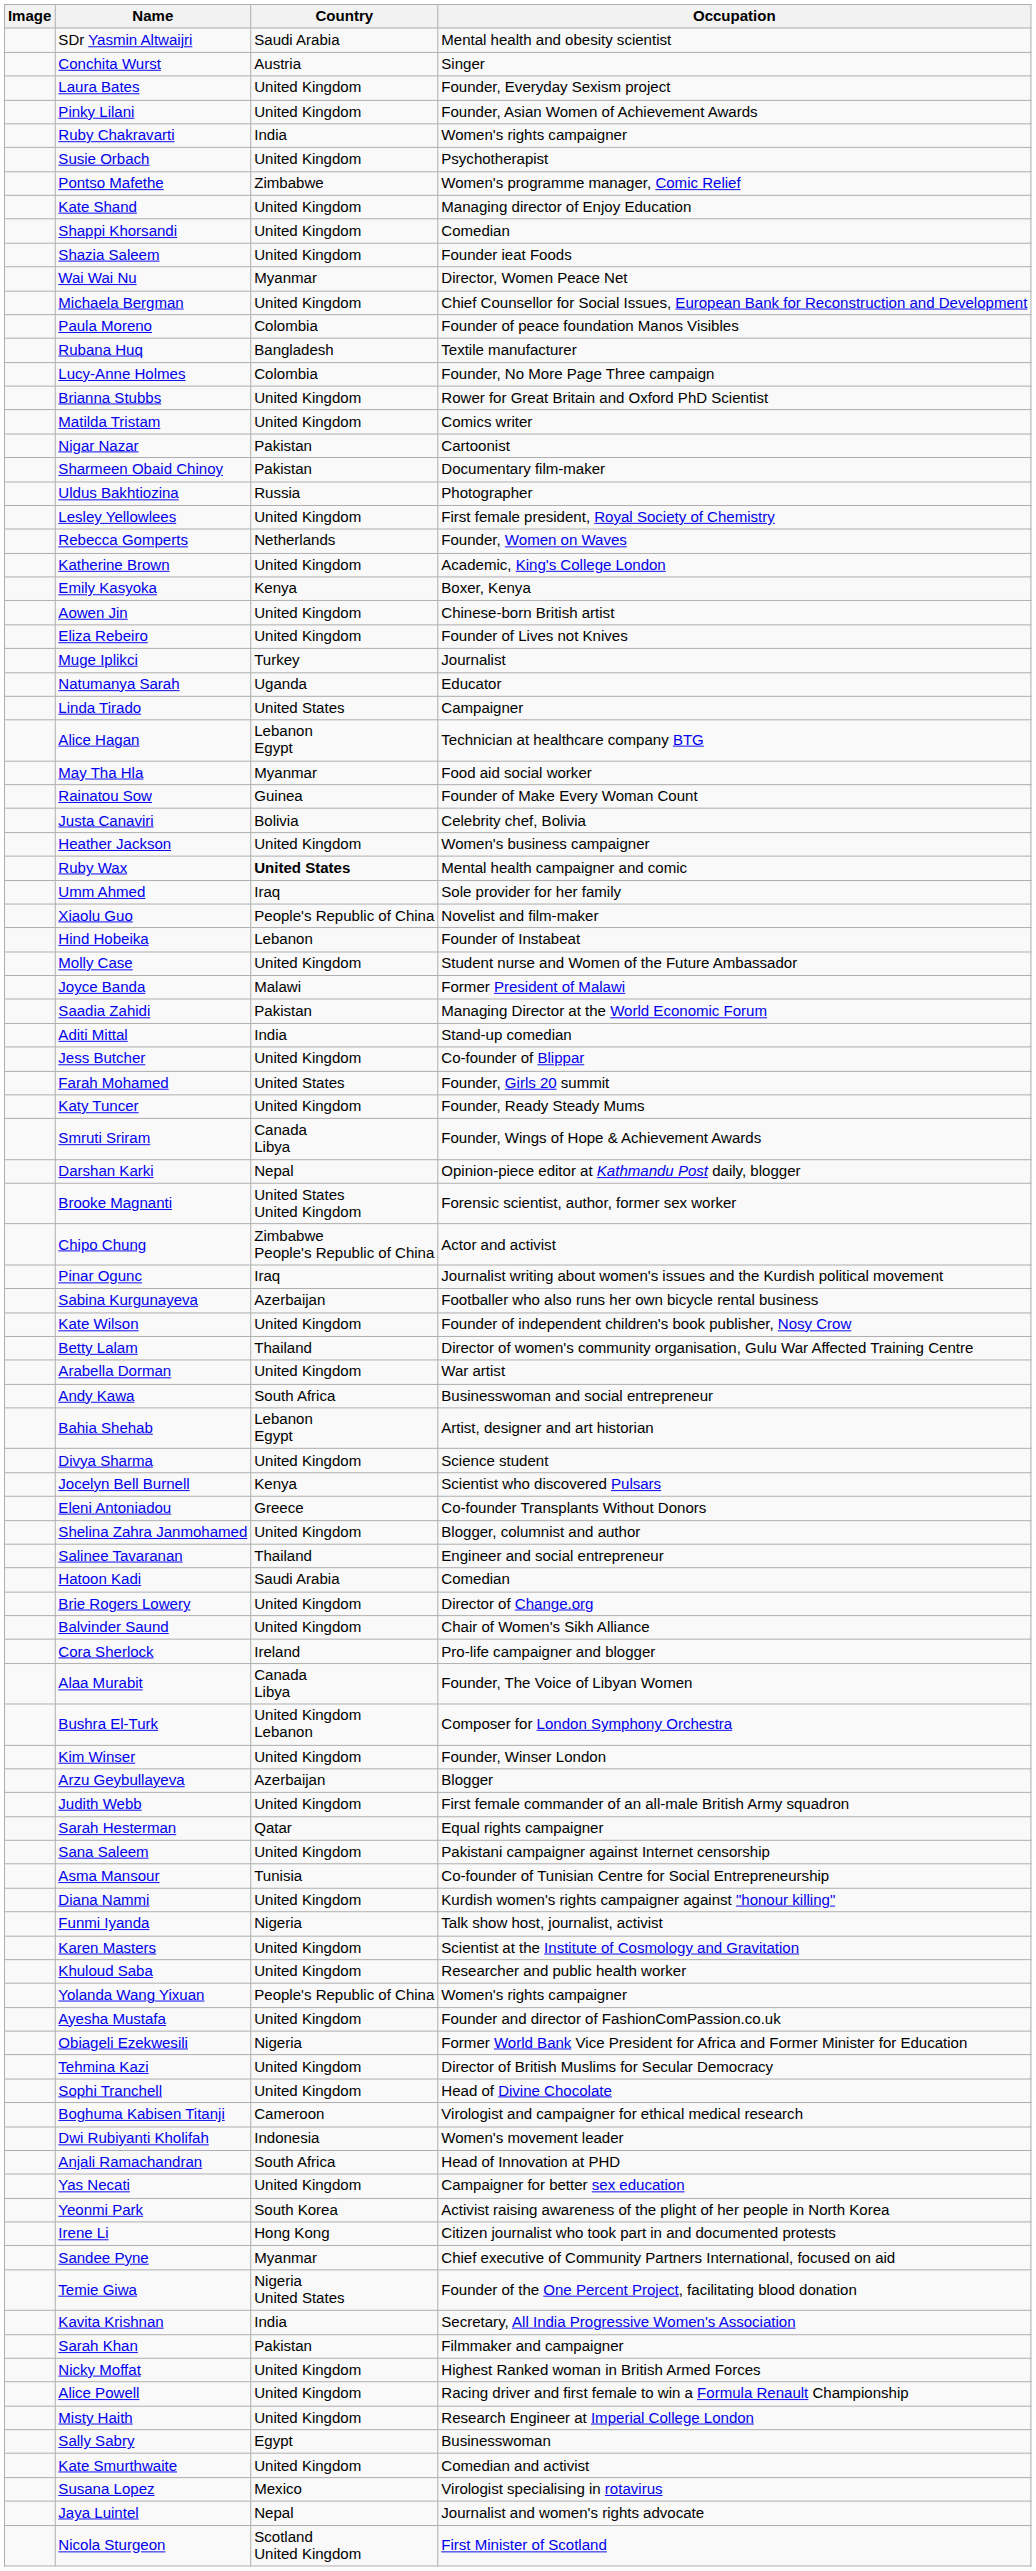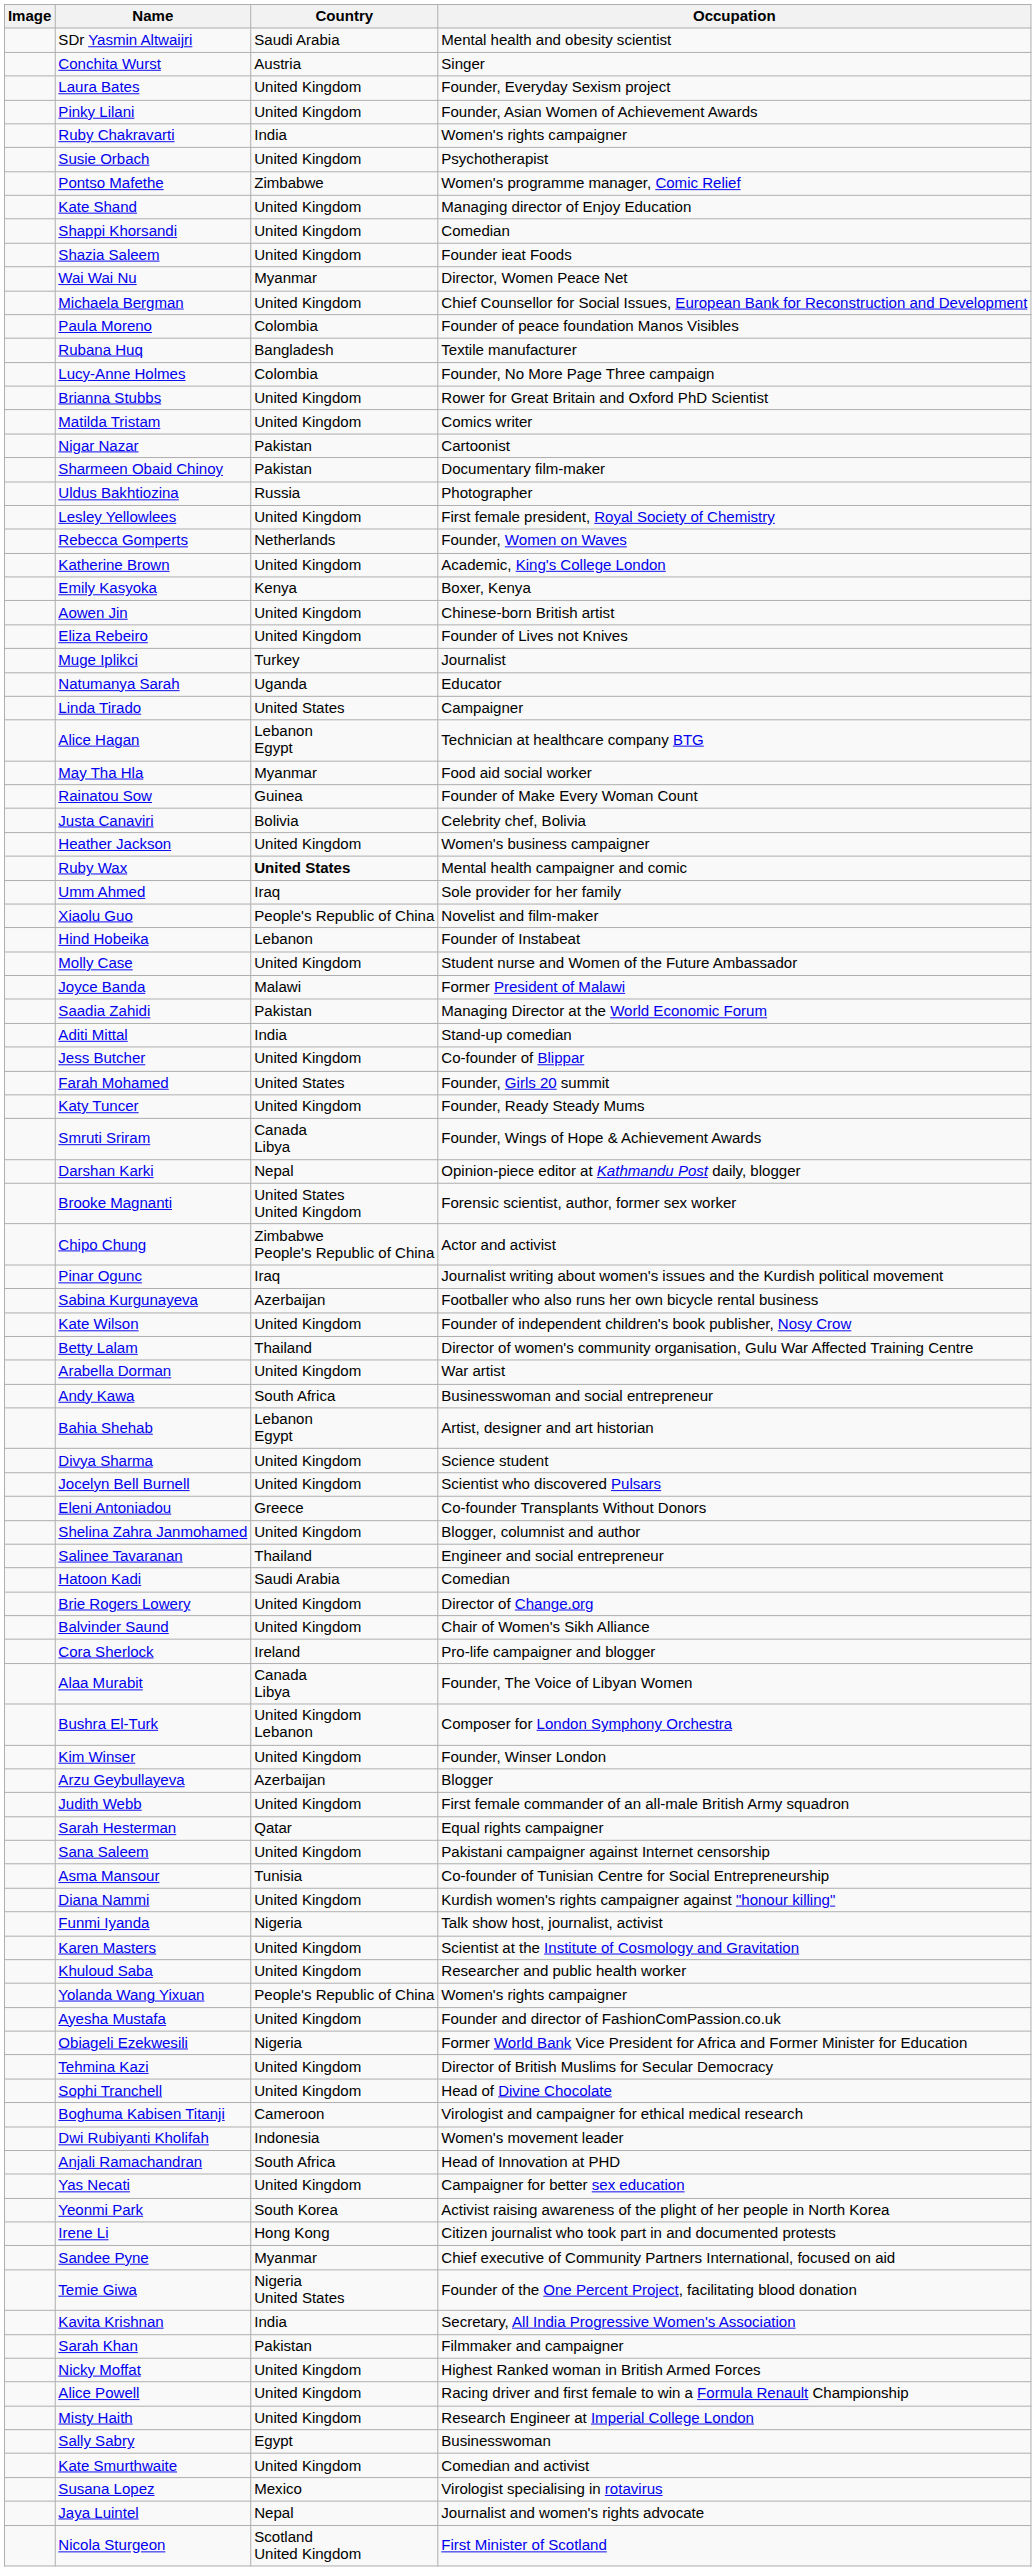 <table class="wikitable sortable">
 <tr>
 <th>Image</th>
 <th>Name</th>
 <th>Country</th>
 <th>Occupation</th>
 </tr>
 <tr>
 <td></td>
 <td>SDr <a href='#'>Yasmin Altwaijri</a></td>
 <td>Saudi Arabia</td>
 <td>Mental health and obesity scientist</td>
 </tr>
 <tr>
 <td></td>
 <td><a href='#'>Conchita Wurst</a></td>
 <td>Austria</td>
 <td>Singer</td>
 </tr>
 <tr>
 <td></td>
 <td><a href='#'>Laura Bates</a></td>
 <td>United Kingdom</td>
 <td>Founder, Everyday Sexism project</td>
 </tr>
 <tr>
 <td></td>
 <td><a href='#'>Pinky Lilani</a></td>
 <td>United Kingdom</td>
 <td>Founder, Asian Women of Achievement Awards</td>
 </tr>
 <tr>
 <td></td>
 <td><a href='#'>Ruby Chakravarti</a></td>
 <td>India</td>
 <td>Women's rights campaigner</td>
 </tr>
 <tr>
 <td></td>
 <td><a href='#'>Susie Orbach</a></td>
 <td>United Kingdom</td>
 <td>Psychotherapist</td>
 </tr>
 <tr>
 <td></td>
 <td><a href='#'>Pontso Mafethe</a></td>
 <td>Zimbabwe</td>
 <td>Women's programme manager, <a href='#'>Comic Relief</a></td>
 </tr>
 <tr>
 <td></td>
 <td><a href='#'>Kate Shand</a></td>
 <td>United Kingdom</td>
 <td>Managing director of Enjoy Education</td>
 </tr>
 <tr>
 <td></td>
 <td><a href='#'>Shappi Khorsandi</a></td>
 <td>United Kingdom</td>
 <td>Comedian</td>
 </tr>
 <tr>
 <td></td>
 <td><a href='#'>Shazia Saleem</a></td>
 <td>United Kingdom</td>
 <td>Founder ieat Foods</td>
 </tr>
 <tr>
 <td></td>
 <td><a href='#'>Wai Wai Nu</a></td>
 <td>Myanmar</td>
 <td>Director, Women Peace Net</td>
 </tr>
 <tr>
 <td></td>
 <td><a href='#'>Michaela Bergman</a></td>
 <td>United Kingdom</td>
 <td>Chief Counsellor for Social Issues, <a href='#'>European Bank for Reconstruction and Development</a></td>
 </tr>
 <tr>
 <td></td>
 <td><a href='#'>Paula Moreno</a></td>
 <td>Colombia</td>
 <td>Founder of peace foundation Manos Visibles</td>
 </tr>
 <tr>
 <td></td>
 <td><a href='#'>Rubana Huq</a></td>
 <td>Bangladesh</td>
 <td>Textile manufacturer</td>
 </tr>
 <tr>
 <td></td>
 <td><a href='#'>Lucy-Anne Holmes</a></td>
 <td>Colombia</td>
 <td>Founder, No More Page Three campaign</td>
 </tr>
 <tr>
 <td></td>
 <td><a href='#'>Brianna Stubbs</a></td>
 <td>United Kingdom</td>
 <td>Rower for Great Britain and Oxford PhD Scientist</td>
 </tr>
 <tr>
 <td></td>
 <td><a href='#'>Matilda Tristam</a></td>
 <td>United Kingdom</td>
 <td>Comics writer</td>
 </tr>
 <tr>
 <td></td>
 <td><a href='#'>Nigar Nazar</a></td>
 <td>Pakistan</td>
 <td>Cartoonist</td>
 </tr>
 <tr>
 <td></td>
 <td><a href='#'>Sharmeen Obaid Chinoy</a></td>
 <td>Pakistan</td>
 <td>Documentary film-maker</td>
 </tr>
 <tr>
 <td></td>
 <td><a href='#'>Uldus Bakhtiozina</a></td>
 <td>Russia</td>
 <td>Photographer</td>
 </tr>
 <tr>
 <td></td>
 <td><a href='#'>Lesley Yellowlees</a></td>
 <td>United Kingdom</td>
 <td>First female president, <a href='#'>Royal Society of Chemistry</a></td>
 </tr>
 <tr>
 <td></td>
 <td><a href='#'>Rebecca Gomperts</a></td>
 <td>Netherlands</td>
 <td>Founder, <a href='#'>Women on Waves</a></td>
 </tr>
 <tr>
 <td></td>
 <td><a href='#'>Katherine Brown</a></td>
 <td>United Kingdom</td>
 <td>Academic, <a href='#'>King's College London</a></td>
 </tr>
 <tr>
 <td></td>
 <td><a href='#'>Emily Kasyoka</a></td>
 <td>Kenya</td>
 <td>Boxer, Kenya</td>
 </tr>
 <tr>
 <td></td>
 <td><a href='#'>Aowen Jin</a></td>
 <td>United Kingdom</td>
 <td>Chinese-born British artist</td>
 </tr>
 <tr>
 <td></td>
 <td><a href='#'>Eliza Rebeiro</a></td>
 <td>United Kingdom</td>
 <td>Founder of Lives not Knives</td>
 </tr>
 <tr>
 <td></td>
 <td><a href='#'>Muge Iplikci</a></td>
 <td>Turkey</td>
 <td>Journalist</td>
 </tr>
 <tr>
 <td></td>
 <td><a href='#'>Natumanya Sarah</a></td>
 <td>Uganda</td>
 <td>Educator</td>
 </tr>
 <tr>
 <td></td>
 <td><a href='#'>Linda Tirado</a></td>
 <td>United States</td>
 <td>Campaigner</td>
 </tr>
 <tr>
 <td></td>
 <td><a href='#'>Alice Hagan</a></td>
 <td>Lebanon<br>Egypt</td>
 <td>Technician at healthcare company <a href='#'>BTG</a></td>
 </tr>
 <tr>
 <td></td>
 <td><a href='#'>May Tha Hla</a></td>
 <td>Myanmar</td>
 <td>Food aid social worker</td>
 </tr>
 <tr>
 <td></td>
 <td><a href='#'>Rainatou Sow</a></td>
 <td>Guinea</td>
 <td>Founder of Make Every Woman Count</td>
 </tr>
 <tr>
 <td></td>
 <td><a href='#'>Justa Canaviri</a></td>
 <td>Bolivia</td>
 <td>Celebrity chef, Bolivia</td>
 </tr>
 <tr>
 <td></td>
 <td><a href='#'>Heather Jackson</a></td>
 <td>United Kingdom</td>
 <td>Women's business campaigner</td>
 </tr>
 <tr>
 <td></td>
 <td><a href='#'>Ruby Wax</a></td>
 <td><strong>United States</strong></td>
 <td>Mental health campaigner and comic</td>
 </tr>
 <tr>
 <td></td>
 <td><a href='#'>Umm Ahmed</a></td>
 <td>Iraq</td>
 <td>Sole provider for her family</td>
 </tr>
 <tr>
 <td></td>
 <td><a href='#'>Xiaolu Guo</a></td>
 <td>People's Republic of China</td>
 <td>Novelist and film-maker</td>
 </tr>
 <tr>
 <td></td>
 <td><a href='#'>Hind Hobeika</a></td>
 <td>Lebanon</td>
 <td>Founder of Instabeat</td>
 </tr>
 <tr>
 <td></td>
 <td><a href='#'>Molly Case</a></td>
 <td>United Kingdom</td>
 <td>Student nurse and Women of the Future Ambassador</td>
 </tr>
 <tr>
 <td></td>
 <td><a href='#'>Joyce Banda</a></td>
 <td>Malawi</td>
 <td>Former <a href='#'>President of Malawi</a></td>
 </tr>
 <tr>
 <td></td>
 <td><a href='#'>Saadia Zahidi</a></td>
 <td>Pakistan</td>
 <td>Managing Director at the <a href='#'>World Economic Forum</a></td>
 </tr>
 <tr>
 <td></td>
 <td><a href='#'>Aditi Mittal</a></td>
 <td>India</td>
 <td>Stand-up comedian</td>
 </tr>
 <tr>
 <td></td>
 <td><a href='#'>Jess Butcher</a></td>
 <td>United Kingdom</td>
 <td>Co-founder of <a href='#'>Blippar</a></td>
 </tr>
 <tr>
 <td></td>
 <td><a href='#'>Farah Mohamed</a></td>
 <td>United States</td>
 <td>Founder, <a href='#'>Girls 20</a> summit</td>
 </tr>
 <tr>
 <td></td>
 <td><a href='#'>Katy Tuncer</a></td>
 <td>United Kingdom</td>
 <td>Founder, Ready Steady Mums</td>
 </tr>
 <tr>
 <td></td>
 <td><a href='#'>Smruti Sriram</a></td>
 <td>Canada<br>Libya</td>
 <td>Founder, Wings of Hope & Achievement Awards</td>
 </tr>
 <tr>
 <td></td>
 <td><a href='#'>Darshan Karki</a></td>
 <td>Nepal</td>
 <td>Opinion-piece editor at <em><a href='#'>Kathmandu Post</a></em> daily, blogger</td>
 </tr>
 <tr>
 <td></td>
 <td><a href='#'>Brooke Magnanti</a></td>
 <td>United States <br> United Kingdom</td>
 <td>Forensic scientist, author, former sex worker</td>
 </tr>
 <tr>
 <td></td>
 <td><a href='#'>Chipo Chung</a></td>
 <td>Zimbabwe<br>People's Republic of China</td>
 <td>Actor and activist</td>
 </tr>
 <tr>
 <td></td>
 <td><a href='#'>Pinar Ogunc</a></td>
 <td>Iraq</td>
 <td>Journalist writing about women's issues and the Kurdish political movement</td>
 </tr>
 <tr>
 <td></td>
 <td><a href='#'>Sabina Kurgunayeva</a></td>
 <td>Azerbaijan</td>
 <td>Footballer who also runs her own bicycle rental business</td>
 </tr>
 <tr>
 <td></td>
 <td><a href='#'>Kate Wilson</a></td>
 <td>United Kingdom</td>
 <td>Founder of independent children's book publisher, <a href='#'>Nosy Crow</a></td>
 </tr>
 <tr>
 <td></td>
 <td><a href='#'>Betty Lalam</a></td>
 <td>Thailand</td>
 <td>Director of women's community organisation, Gulu War Affected Training Centre</td>
 </tr>
 <tr>
 <td></td>
 <td><a href='#'>Arabella Dorman</a></td>
 <td>United Kingdom</td>
 <td>War artist</td>
 </tr>
 <tr>
 <td></td>
 <td><a href='#'>Andy Kawa</a></td>
 <td>South Africa</td>
 <td>Businesswoman and social entrepreneur</td>
 </tr>
 <tr>
 <td></td>
 <td><a href='#'>Bahia Shehab</a></td>
 <td>Lebanon<br>Egypt</td>
 <td>Artist, designer and art historian</td>
 </tr>
 <tr>
 <td></td>
 <td><a href='#'>Divya Sharma</a></td>
 <td>United Kingdom</td>
 <td>Science student</td>
 </tr>
 <tr>
 <td></td>
 <td><a href='#'>Jocelyn Bell Burnell</a></td>
-<td>Kenya</td>
+<td>United Kingdom</td>
 <td>Scientist who discovered <a href='#'>Pulsars</a></td>
 </tr>
 <tr>
 <td></td>
 <td><a href='#'>Eleni Antoniadou</a></td>
 <td>Greece</td>
 <td>Co-founder Transplants Without Donors</td>
 </tr>
 <tr>
 <td></td>
 <td><a href='#'>Shelina Zahra Janmohamed</a></td>
 <td>United Kingdom</td>
 <td>Blogger, columnist and author</td>
 </tr>
 <tr>
 <td></td>
 <td><a href='#'>Salinee Tavaranan</a></td>
 <td>Thailand</td>
 <td>Engineer and social entrepreneur</td>
 </tr>
 <tr>
 <td></td>
 <td><a href='#'>Hatoon Kadi</a></td>
 <td>Saudi Arabia</td>
 <td>Comedian</td>
 </tr>
 <tr>
 <td></td>
 <td><a href='#'>Brie Rogers Lowery</a></td>
 <td>United Kingdom</td>
 <td>Director of <a href='#'>Change.org</a></td>
 </tr>
 <tr>
 <td></td>
 <td><a href='#'>Balvinder Saund</a></td>
 <td>United Kingdom</td>
 <td>Chair of Women's Sikh Alliance</td>
 </tr>
 <tr>
 <td></td>
 <td><a href='#'>Cora Sherlock</a></td>
 <td>Ireland</td>
 <td>Pro-life campaigner and blogger</td>
 </tr>
 <tr>
 <td></td>
 <td><a href='#'>Alaa Murabit</a></td>
 <td>Canada<br>Libya</td>
 <td>Founder, The Voice of Libyan Women</td>
 </tr>
 <tr>
 <td></td>
 <td><a href='#'>Bushra El-Turk</a></td>
 <td>United Kingdom<br>Lebanon</td>
 <td>Composer for <a href='#'>London Symphony Orchestra</a></td>
 </tr>
 <tr>
 <td></td>
 <td><a href='#'>Kim Winser</a></td>
 <td>United Kingdom</td>
 <td>Founder, Winser London</td>
 </tr>
 <tr>
 <td></td>
 <td><a href='#'>Arzu Geybullayeva</a></td>
 <td>Azerbaijan</td>
 <td>Blogger</td>
 </tr>
 <tr>
 <td></td>
 <td><a href='#'>Judith Webb</a></td>
 <td>United Kingdom</td>
 <td>First female commander of an all-male British Army squadron</td>
 </tr>
 <tr>
 <td></td>
 <td><a href='#'>Sarah Hesterman</a></td>
 <td>Qatar</td>
 <td>Equal rights campaigner</td>
 </tr>
 <tr>
 <td></td>
 <td><a href='#'>Sana Saleem</a></td>
 <td>United Kingdom</td>
 <td>Pakistani campaigner against Internet censorship</td>
 </tr>
 <tr>
 <td></td>
 <td><a href='#'>Asma Mansour</a></td>
 <td>Tunisia</td>
 <td>Co-founder of Tunisian Centre for Social Entrepreneurship</td>
 </tr>
 <tr>
 <td></td>
 <td><a href='#'>Diana Nammi</a></td>
 <td>United Kingdom</td>
 <td>Kurdish women's rights campaigner against <a href='#'>"honour killing"</a></td>
 </tr>
 <tr>
 <td></td>
 <td><a href='#'>Funmi Iyanda</a></td>
 <td>Nigeria</td>
 <td>Talk show host, journalist, activist</td>
 </tr>
 <tr>
 <td></td>
 <td><a href='#'>Karen Masters</a></td>
 <td>United Kingdom</td>
 <td>Scientist at the <a href='#'>Institute of Cosmology and Gravitation</a></td>
 </tr>
 <tr>
 <td></td>
 <td><a href='#'>Khuloud Saba</a></td>
 <td>United Kingdom</td>
 <td>Researcher and public health worker</td>
 </tr>
 <tr>
 <td></td>
 <td><a href='#'>Yolanda Wang Yixuan</a></td>
 <td>People's Republic of China</td>
 <td>Women's rights campaigner</td>
 </tr>
 <tr>
 <td></td>
 <td><a href='#'>Ayesha Mustafa</a></td>
 <td>United Kingdom</td>
 <td>Founder and director of FashionComPassion.co.uk</td>
 </tr>
 <tr>
 <td></td>
 <td><a href='#'>Obiageli Ezekwesili</a></td>
 <td>Nigeria</td>
 <td>Former <a href='#'>World Bank</a> Vice President for Africa and Former Minister for Education</td>
 </tr>
 <tr>
 <td></td>
 <td><a href='#'>Tehmina Kazi</a></td>
 <td>United Kingdom</td>
 <td>Director of British Muslims for Secular Democracy</td>
 </tr>
 <tr>
 <td></td>
 <td><a href='#'>Sophi Tranchell</a></td>
 <td>United Kingdom</td>
 <td>Head of <a href='#'>Divine Chocolate</a></td>
 </tr>
 <tr>
 <td></td>
 <td><a href='#'>Boghuma Kabisen Titanji</a></td>
 <td>Cameroon</td>
 <td>Virologist and campaigner for ethical medical research</td>
 </tr>
 <tr>
 <td></td>
 <td><a href='#'>Dwi Rubiyanti Kholifah</a></td>
 <td>Indonesia</td>
 <td>Women's movement leader</td>
 </tr>
 <tr>
 <td></td>
 <td><a href='#'>Anjali Ramachandran</a></td>
 <td>South Africa</td>
 <td>Head of Innovation at PHD</td>
 </tr>
 <tr>
 <td></td>
 <td><a href='#'>Yas Necati</a></td>
 <td>United Kingdom</td>
 <td>Campaigner for better <a href='#'>sex education</a></td>
 </tr>
 <tr>
 <td></td>
 <td><a href='#'>Yeonmi Park</a></td>
 <td>South Korea</td>
 <td>Activist raising awareness of the plight of her people in North Korea</td>
 </tr>
 <tr>
 <td></td>
 <td><a href='#'>Irene Li</a></td>
 <td>Hong Kong</td>
 <td>Citizen journalist who took part in and documented protests</td>
 </tr>
 <tr>
 <td></td>
 <td><a href='#'>Sandee Pyne</a></td>
 <td>Myanmar</td>
 <td>Chief executive of Community Partners International, focused on aid</td>
 </tr>
 <tr>
 <td></td>
 <td><a href='#'>Temie Giwa</a></td>
 <td>Nigeria<br>United States</td>
 <td>Founder of the <a href='#'>One Percent Project</a>, facilitating blood donation</td>
 </tr>
 <tr>
 <td></td>
 <td><a href='#'>Kavita Krishnan</a></td>
 <td>India</td>
 <td>Secretary, <a href='#'>All India Progressive Women's Association</a></td>
 </tr>
 <tr>
 <td></td>
 <td><a href='#'>Sarah Khan</a></td>
 <td>Pakistan</td>
 <td>Filmmaker and campaigner</td>
 </tr>
 <tr>
 <td></td>
 <td><a href='#'>Nicky Moffat</a></td>
 <td>United Kingdom</td>
 <td>Highest Ranked woman in British Armed Forces</td>
 </tr>
 <tr>
 <td></td>
 <td><a href='#'>Alice Powell</a></td>
 <td>United Kingdom</td>
 <td>Racing driver and first female to win a <a href='#'>Formula Renault</a> Championship</td>
 </tr>
 <tr>
 <td></td>
 <td><a href='#'>Misty Haith</a></td>
 <td>United Kingdom</td>
 <td>Research Engineer at <a href='#'>Imperial College London</a></td>
 </tr>
 <tr>
 <td></td>
 <td><a href='#'>Sally Sabry</a></td>
 <td>Egypt</td>
 <td>Businesswoman</td>
 </tr>
 <tr>
 <td></td>
 <td><a href='#'>Kate Smurthwaite</a></td>
 <td>United Kingdom</td>
 <td>Comedian and activist</td>
 </tr>
 <tr>
 <td></td>
 <td><a href='#'>Susana Lopez</a></td>
 <td>Mexico</td>
 <td>Virologist specialising in <a href='#'>rotavirus</a></td>
 </tr>
 <tr>
 <td></td>
 <td><a href='#'>Jaya Luintel</a></td>
 <td>Nepal</td>
 <td>Journalist and women's rights advocate</td>
 </tr>
 <tr>
 <td></td>
 <td><a href='#'>Nicola Sturgeon</a></td>
 <td>Scotland<br>United Kingdom</td>
 <td><a href='#'>First Minister of Scotland</a></td>
 </tr>
 </table>
